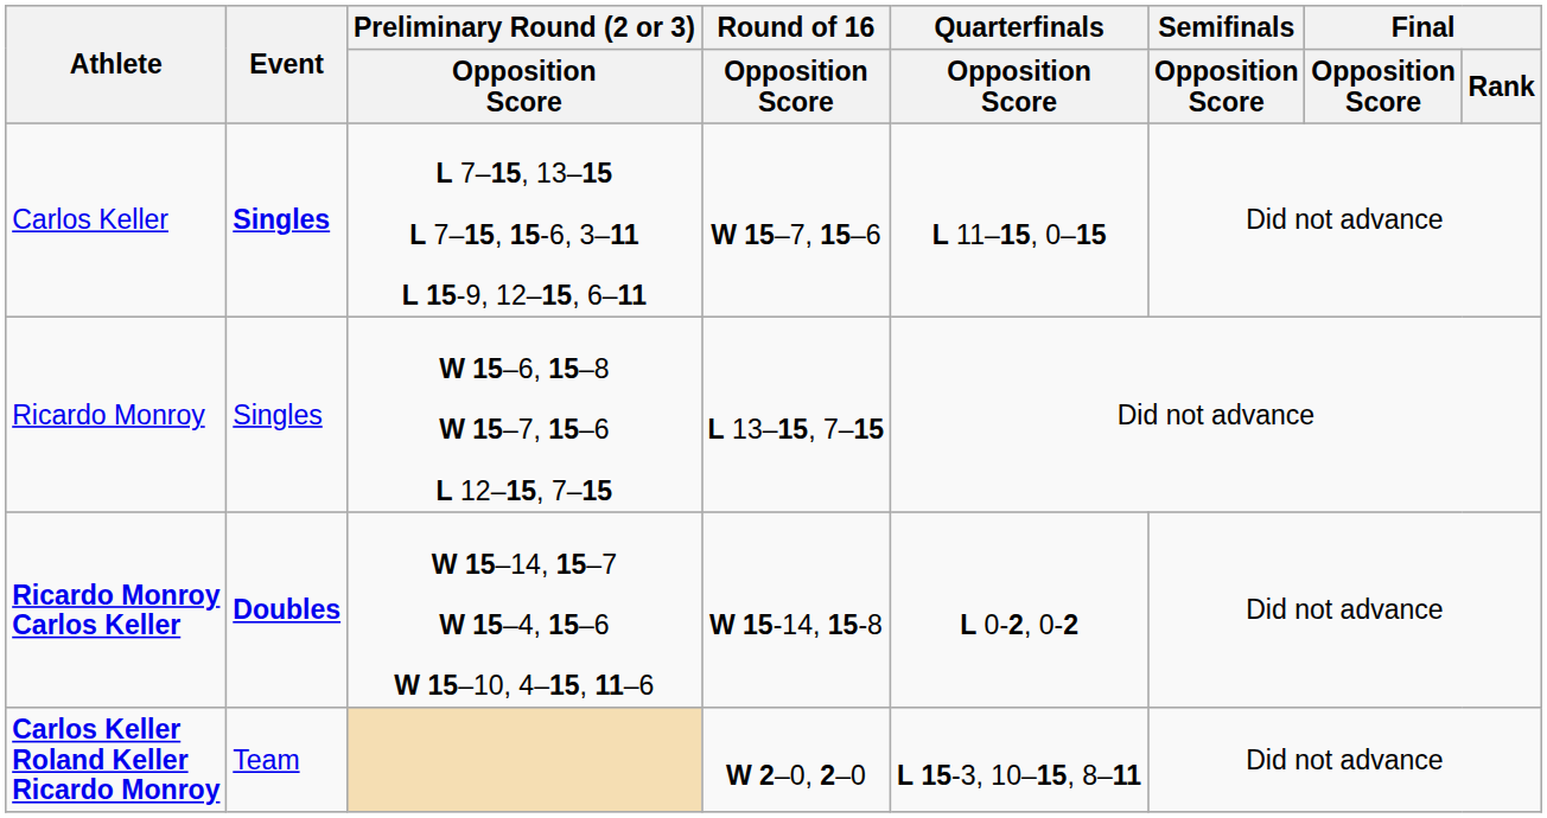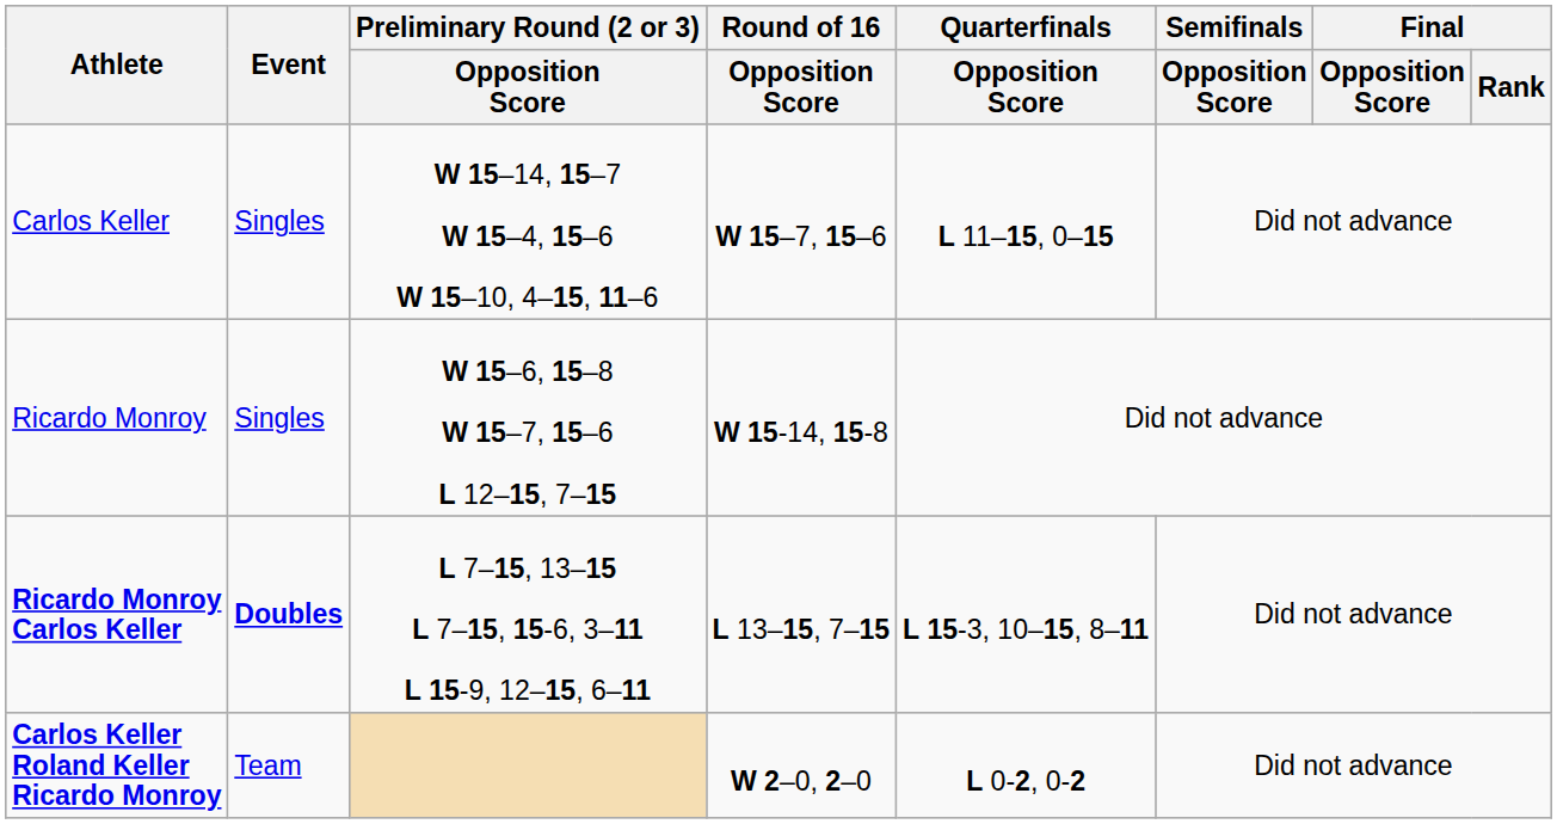 <table class="wikitable" border="1" style="font-size:90%">
 <tr>
 <th rowspan=2>Athlete</th>
 <th rowspan=2>Event</th>
 <th>Preliminary Round (2 or 3)</th>
 <th>Round of 16</th>
 <th>Quarterfinals</th>
 <th>Semifinals</th>
 <th colspan=2>Final</th>
 </tr>
 <tr>
 <th>Opposition<br>Score</th>
 <th>Opposition<br>Score</th>
 <th>Opposition<br>Score</th>
 <th>Opposition<br>Score</th>
 <th>Opposition<br>Score</th>
 <th>Rank</th>
 </tr>
 <tr>
 <td><a href='#'>Carlos Keller</a></td>
-<td><strong><a href='#'>Singles</a></strong></td>
-<td align=center><br><strong>L</strong> 7–<strong>15</strong>, 13–<strong>15</strong><br><br><strong>L</strong> 7–<strong>15</strong>, <strong>15</strong>-6, 3–<strong>11</strong><br><br><strong>L</strong> <strong>15</strong>-9, 12–<strong>15</strong>, 6–<strong>11</strong></td>
+<td><a href='#'>Singles</a></td>
+<td align=center><br><strong>W</strong> <strong>15</strong>–14, <strong>15</strong>–7<br><br><strong>W</strong> <strong>15</strong>–4, <strong>15</strong>–6<br><br><strong>W</strong> <strong>15</strong>–10, 4–<strong>15</strong>, <strong>11</strong>–6</td>
 <td align=center><br><strong>W</strong> <strong>15</strong>–7, <strong>15</strong>–6</td>
 <td align=center><br><strong>L</strong> 11–<strong>15</strong>, 0–<strong>15</strong></td>
 <td align=center colspan=3>Did not advance</td>
 </tr>
 <tr>
 <td><a href='#'>Ricardo Monroy</a></td>
 <td><a href='#'>Singles</a></td>
 <td align=center><br><strong>W</strong> <strong>15</strong>–6, <strong>15</strong>–8<br><br><strong>W</strong> <strong>15</strong>–7, <strong>15</strong>–6<br><br><strong>L</strong> 12–<strong>15</strong>, 7–<strong>15</strong></td>
-<td align=center><br><strong>L</strong> 13–<strong>15</strong>, 7–<strong>15</strong></td>
+<td align=center><br><strong>W</strong> <strong>15</strong>-14, <strong>15</strong>-8</td>
 <td align=center colspan=4>Did not advance</td>
 </tr>
 <tr>
 <td><strong><a href='#'>Ricardo Monroy</a><br><a href='#'>Carlos Keller</a></strong></td>
 <td><strong><a href='#'>Doubles</a></strong></td>
-<td align=center><br><strong>W</strong> <strong>15</strong>–14, <strong>15</strong>–7<br><br><strong>W</strong> <strong>15</strong>–4, <strong>15</strong>–6<br><br><strong>W</strong> <strong>15</strong>–10, 4–<strong>15</strong>, <strong>11</strong>–6</td>
-<td align=center><br><strong>W</strong> <strong>15</strong>-14, <strong>15</strong>-8</td>
-<td align=center><br><strong>L</strong> 0-<strong>2</strong>, 0-<strong>2</strong></td>
+<td align=center><br><strong>L</strong> 7–<strong>15</strong>, 13–<strong>15</strong><br><br><strong>L</strong> 7–<strong>15</strong>, <strong>15</strong>-6, 3–<strong>11</strong><br><br><strong>L</strong> <strong>15</strong>-9, 12–<strong>15</strong>, 6–<strong>11</strong></td>
+<td align=center><br><strong>L</strong> 13–<strong>15</strong>, 7–<strong>15</strong></td>
+<td align=center><br><strong>L</strong> <strong>15</strong>-3, 10–<strong>15</strong>, 8–<strong>11</strong></td>
 <td align=center colspan=3>Did not advance</td>
 </tr>
 <tr>
 <td><strong><a href='#'>Carlos Keller</a><br><a href='#'>Roland Keller</a><br><a href='#'>Ricardo Monroy</a></strong></td>
 <td><a href='#'>Team</a></td>
 <td align=center bgcolor=wheat></td>
 <td align=center><br><strong>W</strong> <strong>2</strong>–0, <strong>2</strong>–0</td>
-<td align=center><br><strong>L</strong> <strong>15</strong>-3, 10–<strong>15</strong>, 8–<strong>11</strong></td>
+<td align=center><br><strong>L</strong> 0-<strong>2</strong>, 0-<strong>2</strong></td>
 <td align=center colspan=3>Did not advance</td>
 </tr>
 </table>
